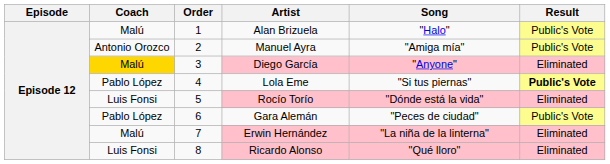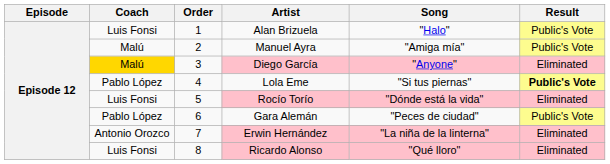 <table class="wikitable" style="text-align:center; width:100%">
 <tr>
 <th style="width:10%">Episode</th>
 <th style="width:10%">Coach</th>
 <th style="width:05%">Order</th>
 <th style="width:15%">Artist</th>
 <th style="width:20%">Song</th>
 <th style="width:10%">Result</th>
 </tr>
 <tr>
 <th scope="row" rowspan="10">Episode 12<br></th>
-<td>Malú</td>
+<td>Luis Fonsi</td>
 <td>1</td>
 <td>Alan Brizuela</td>
 <td>"<a href='#'>Halo</a>"</td>
 <td style="background:#fdfc8f">Public's Vote</td>
 </tr>
 <tr>
-<td>Antonio Orozco</td>
+<td>Malú</td>
 <td>2</td>
 <td>Manuel Ayra</td>
 <td>"Amiga mía"</td>
 <td style="background:#fdfc8f">Public's Vote</td>
 </tr>
 <tr>
 <td style="background: gold;">Malú</td>
 <td>3</td>
 <td style="background:pink">Diego García</td>
 <td style="background:pink">"<a href='#'>Anyone</a>"</td>
 <td style="background:pink">Eliminated</td>
 </tr>
 <tr>
 <td>Pablo López</td>
 <td>4</td>
 <td>Lola Eme</td>
 <td>"Si tus piernas"</td>
 <td style="background:#fdfc8f"><strong>Public's Vote</strong></td>
 </tr>
 <tr>
 <td>Luis Fonsi</td>
 <td>5</td>
 <td style="background:pink">Rocío Torío</td>
 <td style="background:pink">"Dónde está la vida"</td>
 <td style="background:pink">Eliminated</td>
 </tr>
 <tr>
 <td>Pablo López</td>
 <td>6</td>
 <td>Gara Alemán</td>
 <td>"Peces de ciudad"</td>
 <td style="background:#fdfc8f">Public's Vote</td>
 </tr>
 <tr>
-<td>Malú</td>
+<td>Antonio Orozco</td>
 <td>7</td>
 <td style="background:pink">Erwin Hernández</td>
 <td style="background:pink">"La niña de la linterna"</td>
 <td style="background:pink">Eliminated</td>
 </tr>
 <tr>
 <td>Luis Fonsi</td>
 <td>8</td>
 <td style="background:pink">Ricardo Alonso</td>
 <td style="background:pink">"Qué lloro"</td>
 <td style="background:pink">Eliminated</td>
 </tr>
 </table>
